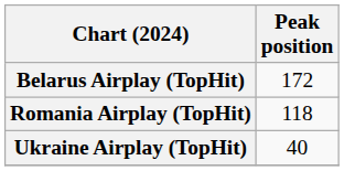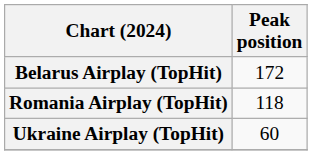 <table class="wikitable sortable plainrowheaders" style="text-align:center">
 <tr>
 <th scope="col">Chart (2024)</th>
 <th scope="col">Peak<br>position</th>
 </tr>
 <tr>
 <th scope="row">Belarus Airplay (TopHit)</th>
 <td>172</td>
 </tr>
 <tr>
 <th scope="row">Romania Airplay (TopHit)</th>
 <td>118</td>
 </tr>
 <tr>
 <th scope="row">Ukraine Airplay (TopHit)</th>
-<td>40</td>
+<td>60</td>
 </tr>
 <tr>
 </tr>
 </table>
